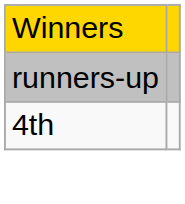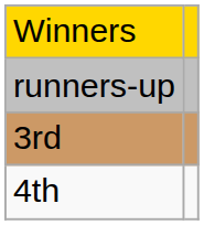 <table class="wikitable">
 <tr bgcolor=gold>
 <td>Winners</td>
 <td></td>
 </tr>
 <tr bgcolor=silver>
 <td>runners-up</td>
 <td></td>
 </tr>
+<tr bgcolor="#cc9966">
+<td>3rd</td>
+<td></td>
+</tr>
 <tr>
 <td>4th</td>
 <td></td>
 </tr>
 </table>
